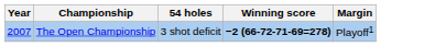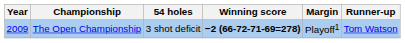 <table class="wikitable">
 <tr>
 <th>Year</th>
 <th>Championship</th>
 <th>54 holes</th>
 <th>Winning score</th>
 <th>Margin</th>
+<th>Runner-up</th>
 </tr>
 <tr style="background:#ABCDEF;">
-<td><a href='#'>2007</a></td>
+<td><a href='#'>2009</a></td>
 <td><a href='#'>The Open Championship</a></td>
 <td>3 shot deficit</td>
 <td><strong>−2 (66-72-71-69=278)</strong></td>
 <td>Playoff<sup>1</sup></td>
+<td> <a href='#'>Tom Watson</a></td>
 </tr>
 </table>
